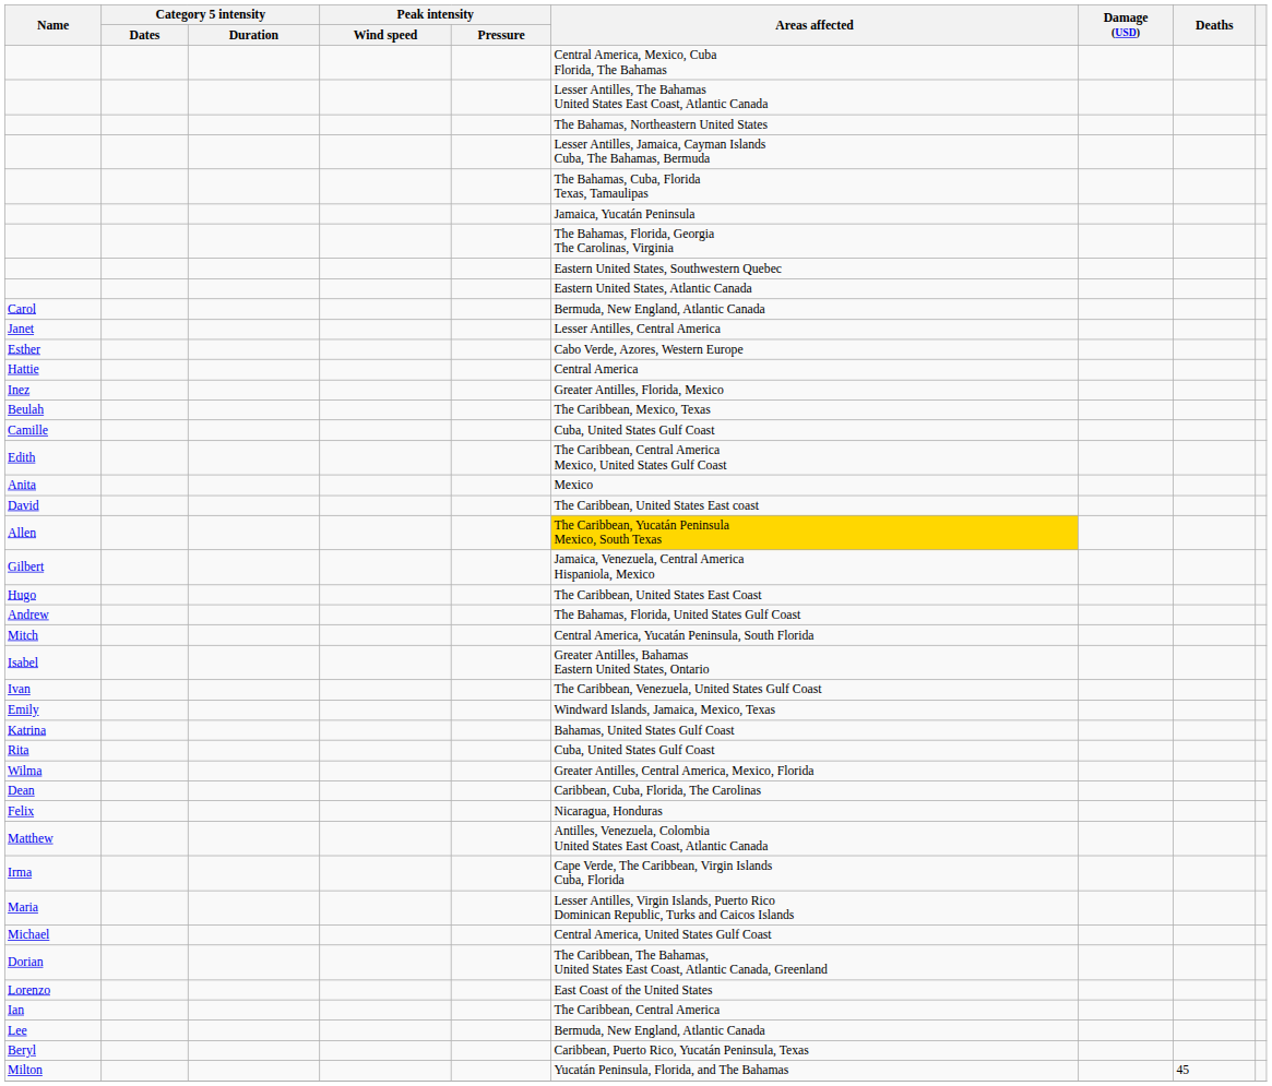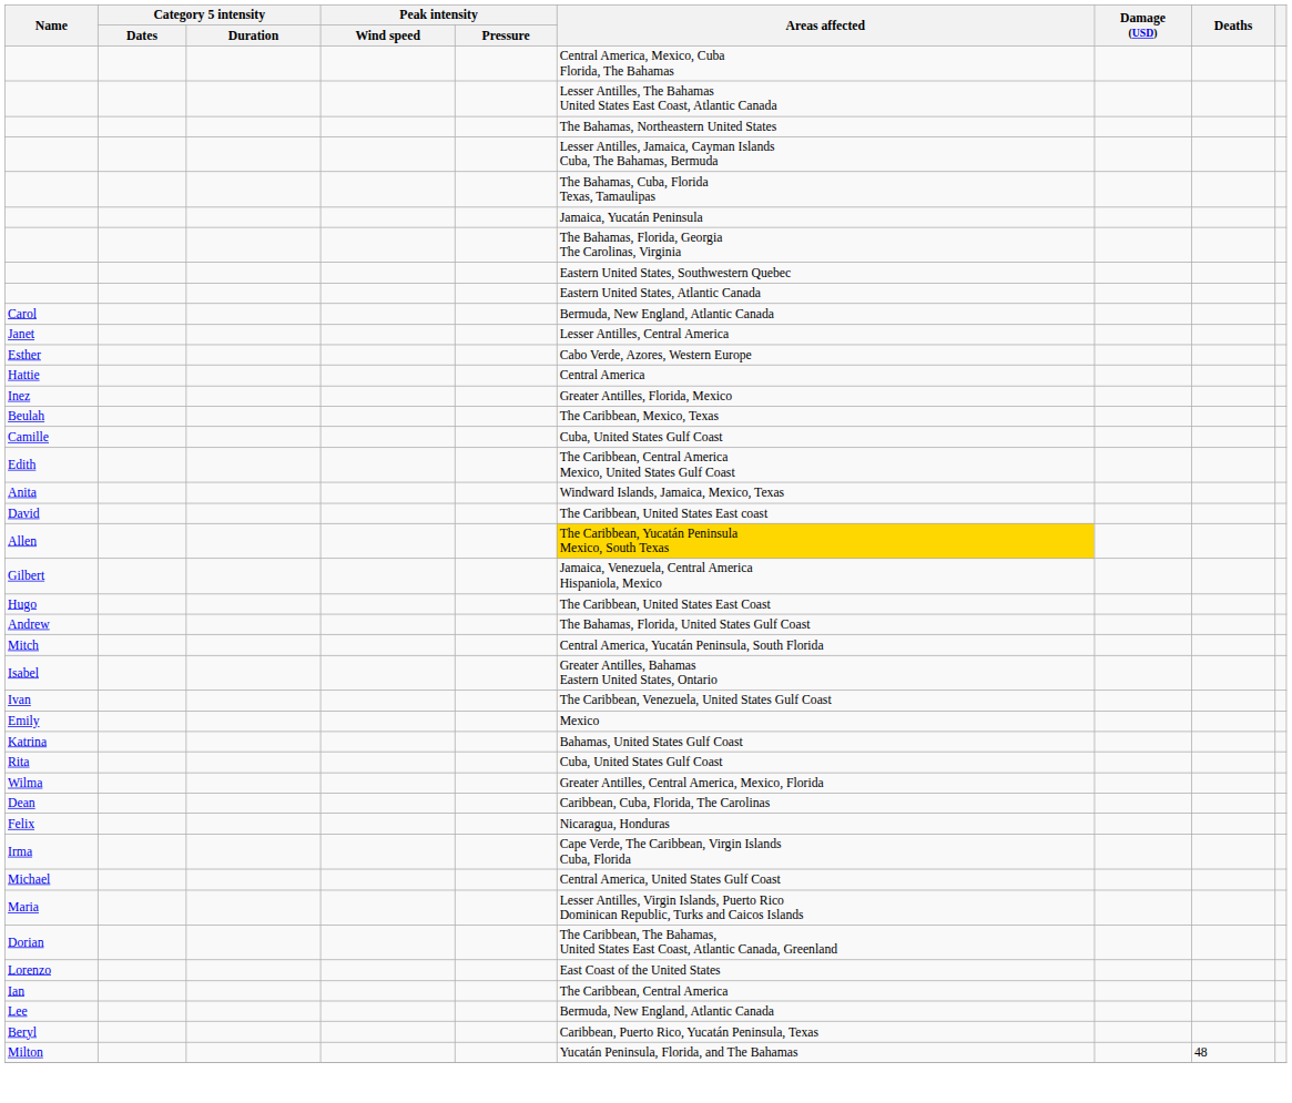 <table class="wikitable sortable" width="100%">
 <tr>
 <th scope="col" rowspan="2">Name</th>
 <th colspan="2">Category 5 intensity</th>
 <th colspan="2">Peak intensity</th>
 <th scope="col" rowspan="2" class="unsortable">Areas affected</th>
 <th scope="col" rowspan="2">Damage<br><small>(<a href='#'>USD</a>)</small></th>
 <th scope="col" rowspan="2">Deaths</th>
 <th scope="col" rowspan="2" class="unsortable"></th>
 </tr>
 <tr>
 <th scope="col">Dates</th>
 <th scope="col">Duration</th>
 <th>Wind speed</th>
 <th>Pressure</th>
 </tr>
 <tr>
 <td></td>
 <td></td>
 <td></td>
 <td></td>
 <td></td>
 <td>Central America, Mexico, Cuba<br>Florida, The Bahamas</td>
 <td></td>
 <td></td>
 <td></td>
 </tr>
 <tr>
 <td></td>
 <td></td>
 <td></td>
 <td></td>
 <td></td>
 <td>Lesser Antilles, The Bahamas<br>United States East Coast, Atlantic Canada</td>
 <td></td>
 <td></td>
 <td></td>
 </tr>
 <tr>
 <td></td>
 <td></td>
 <td></td>
 <td></td>
 <td></td>
 <td>The Bahamas, Northeastern United States</td>
 <td></td>
 <td></td>
 <td></td>
 </tr>
 <tr>
 <td></td>
 <td></td>
 <td></td>
 <td></td>
 <td></td>
 <td>Lesser Antilles, Jamaica, Cayman Islands<br>Cuba, The Bahamas, Bermuda</td>
 <td></td>
 <td></td>
 <td></td>
 </tr>
 <tr>
 <td></td>
 <td></td>
 <td></td>
 <td></td>
 <td></td>
 <td>The Bahamas, Cuba, Florida<br>Texas, Tamaulipas</td>
 <td></td>
 <td></td>
 <td></td>
 </tr>
 <tr>
 <td></td>
 <td></td>
 <td></td>
 <td></td>
 <td></td>
 <td>Jamaica, Yucatán Peninsula</td>
 <td></td>
 <td></td>
 <td></td>
 </tr>
 <tr>
 <td></td>
 <td></td>
 <td></td>
 <td></td>
 <td></td>
 <td>The Bahamas, Florida, Georgia<br>The Carolinas, Virginia</td>
 <td></td>
 <td></td>
 <td></td>
 </tr>
 <tr>
 <td></td>
 <td></td>
 <td></td>
 <td></td>
 <td></td>
 <td>Eastern United States, Southwestern Quebec</td>
 <td></td>
 <td></td>
 <td></td>
 </tr>
 <tr>
 <td></td>
 <td></td>
 <td></td>
 <td></td>
 <td></td>
 <td>Eastern United States, Atlantic Canada</td>
 <td></td>
 <td></td>
 <td></td>
 </tr>
 <tr>
 <td><a href='#'>Carol</a></td>
 <td></td>
 <td></td>
 <td></td>
 <td></td>
 <td>Bermuda, New England, Atlantic Canada</td>
 <td></td>
 <td></td>
 <td></td>
 </tr>
 <tr>
 <td><a href='#'>Janet</a></td>
 <td></td>
 <td></td>
 <td></td>
 <td></td>
 <td>Lesser Antilles, Central America</td>
 <td></td>
 <td></td>
 <td></td>
 </tr>
 <tr>
 <td><a href='#'>Esther</a></td>
 <td></td>
 <td></td>
 <td></td>
 <td></td>
 <td>Cabo Verde, Azores, Western Europe</td>
 <td></td>
 <td></td>
 <td></td>
 </tr>
 <tr>
 <td><a href='#'>Hattie</a></td>
 <td></td>
 <td></td>
 <td></td>
 <td></td>
 <td>Central America</td>
 <td></td>
 <td></td>
 <td></td>
 </tr>
 <tr>
 <td><a href='#'>Inez</a></td>
 <td></td>
 <td></td>
 <td></td>
 <td></td>
 <td>Greater Antilles, Florida, Mexico</td>
 <td></td>
 <td></td>
 <td></td>
 </tr>
 <tr>
 <td><a href='#'>Beulah</a></td>
 <td></td>
 <td></td>
 <td></td>
 <td></td>
 <td>The Caribbean, Mexico, Texas</td>
 <td></td>
 <td></td>
 <td></td>
 </tr>
 <tr>
 <td><a href='#'>Camille</a></td>
 <td></td>
 <td></td>
 <td></td>
 <td></td>
 <td>Cuba, United States Gulf Coast</td>
 <td></td>
 <td></td>
 <td></td>
 </tr>
 <tr>
 <td><a href='#'>Edith</a></td>
 <td></td>
 <td></td>
 <td></td>
 <td></td>
 <td>The Caribbean, Central America<br>Mexico, United States Gulf Coast</td>
 <td></td>
 <td></td>
 <td></td>
 </tr>
 <tr>
 <td><a href='#'>Anita</a></td>
 <td></td>
 <td></td>
 <td></td>
 <td></td>
-<td>Mexico</td>
+<td>Windward Islands, Jamaica, Mexico, Texas</td>
 <td></td>
 <td></td>
 <td></td>
 </tr>
 <tr>
 <td><a href='#'>David</a></td>
 <td></td>
 <td></td>
 <td></td>
 <td></td>
 <td>The Caribbean, United States East coast</td>
 <td></td>
 <td></td>
 <td></td>
 </tr>
 <tr>
 <td><a href='#'>Allen</a></td>
 <td></td>
 <td></td>
 <td></td>
 <td></td>
 <td style="background: gold;">The Caribbean, Yucatán Peninsula<br>Mexico, South Texas</td>
 <td></td>
 <td></td>
 <td></td>
 </tr>
 <tr>
 <td><a href='#'>Gilbert</a></td>
 <td></td>
 <td></td>
 <td></td>
 <td></td>
 <td>Jamaica, Venezuela, Central America<br>Hispaniola, Mexico</td>
 <td></td>
 <td></td>
 <td></td>
 </tr>
 <tr>
 <td><a href='#'>Hugo</a></td>
 <td></td>
 <td></td>
 <td></td>
 <td></td>
 <td>The Caribbean, United States East Coast</td>
 <td></td>
 <td></td>
 <td></td>
 </tr>
 <tr>
 <td><a href='#'>Andrew</a></td>
 <td></td>
 <td></td>
 <td></td>
 <td></td>
 <td>The Bahamas, Florida, United States Gulf Coast</td>
 <td></td>
 <td></td>
 <td></td>
 </tr>
 <tr>
 <td><a href='#'>Mitch</a></td>
 <td></td>
 <td></td>
 <td></td>
 <td></td>
 <td>Central America, Yucatán Peninsula, South Florida</td>
 <td></td>
 <td></td>
 <td></td>
 </tr>
 <tr>
 <td><a href='#'>Isabel</a></td>
 <td></td>
 <td></td>
 <td></td>
 <td></td>
 <td>Greater Antilles, Bahamas<br>Eastern United States, Ontario</td>
 <td></td>
 <td></td>
 <td></td>
 </tr>
 <tr>
 <td><a href='#'>Ivan</a></td>
 <td></td>
 <td></td>
 <td></td>
 <td></td>
 <td>The Caribbean, Venezuela, United States Gulf Coast</td>
 <td></td>
 <td></td>
 <td></td>
 </tr>
 <tr>
 <td><a href='#'>Emily</a></td>
 <td></td>
 <td></td>
 <td></td>
 <td></td>
-<td>Windward Islands, Jamaica, Mexico, Texas</td>
+<td>Mexico</td>
 <td></td>
 <td></td>
 <td></td>
 </tr>
 <tr>
 <td><a href='#'>Katrina</a></td>
 <td></td>
 <td></td>
 <td></td>
 <td></td>
 <td>Bahamas, United States Gulf Coast</td>
 <td></td>
 <td></td>
 <td></td>
 </tr>
 <tr>
 <td><a href='#'>Rita</a></td>
 <td></td>
 <td></td>
 <td></td>
 <td></td>
 <td>Cuba, United States Gulf Coast</td>
 <td></td>
 <td></td>
 <td></td>
 </tr>
 <tr>
 <td><a href='#'>Wilma</a></td>
 <td></td>
 <td></td>
 <td></td>
 <td></td>
 <td>Greater Antilles, Central America, Mexico, Florida</td>
 <td></td>
 <td></td>
 <td></td>
 </tr>
 <tr>
 <td><a href='#'>Dean</a></td>
 <td></td>
 <td></td>
 <td></td>
 <td></td>
 <td>Caribbean, Cuba, Florida, The Carolinas</td>
 <td></td>
 <td></td>
 <td></td>
 </tr>
 <tr>
 <td><a href='#'>Felix</a></td>
 <td></td>
 <td></td>
 <td></td>
 <td></td>
 <td>Nicaragua, Honduras</td>
 <td></td>
 <td></td>
 <td></td>
 </tr>
 <tr>
-<td><a href='#'>Matthew</a></td>
-<td></td>
-<td></td>
-<td></td>
-<td></td>
-<td>Antilles, Venezuela, Colombia<br>United States East Coast, Atlantic Canada</td>
-<td></td>
-<td></td>
-<td></td>
-</tr>
-<tr>
 <td><a href='#'>Irma</a></td>
 <td></td>
 <td></td>
 <td></td>
 <td></td>
 <td>Cape Verde, The Caribbean, Virgin Islands<br>Cuba, Florida</td>
 <td></td>
 <td></td>
 <td></td>
 </tr>
 <tr>
+<td><a href='#'>Michael</a></td>
+<td></td>
+<td></td>
+<td></td>
+<td></td>
+<td>Central America, United States Gulf Coast</td>
+<td></td>
+<td></td>
+<td></td>
+</tr>
+<tr>
 <td><a href='#'>Maria</a></td>
 <td></td>
 <td></td>
 <td></td>
 <td></td>
 <td>Lesser Antilles, Virgin Islands, Puerto Rico<br>Dominican Republic, Turks and Caicos Islands</td>
-<td></td>
-<td></td>
-<td></td>
-</tr>
-<tr>
-<td><a href='#'>Michael</a></td>
-<td></td>
-<td></td>
-<td></td>
-<td></td>
-<td>Central America, United States Gulf Coast</td>
 <td></td>
 <td></td>
 <td></td>
 </tr>
 <tr>
 <td><a href='#'>Dorian</a></td>
 <td></td>
 <td></td>
 <td></td>
 <td></td>
 <td>The Caribbean, The Bahamas,<br>United States East Coast, Atlantic Canada, Greenland</td>
 <td></td>
 <td></td>
 <td></td>
 </tr>
 <tr>
 <td><a href='#'>Lorenzo</a></td>
 <td></td>
 <td></td>
 <td></td>
 <td></td>
 <td>East Coast of the United States</td>
 <td></td>
 <td></td>
 <td></td>
 </tr>
 <tr>
 <td><a href='#'>Ian</a></td>
 <td></td>
 <td></td>
 <td></td>
 <td></td>
 <td>The Caribbean, Central America</td>
 <td></td>
 <td></td>
 <td></td>
 </tr>
 <tr>
 <td><a href='#'>Lee</a></td>
 <td></td>
 <td></td>
 <td></td>
 <td></td>
 <td>Bermuda, New England, Atlantic Canada</td>
 <td></td>
 <td></td>
 <td></td>
 </tr>
 <tr>
 <td><a href='#'>Beryl</a></td>
 <td></td>
 <td></td>
 <td></td>
 <td></td>
 <td>Caribbean, Puerto Rico, Yucatán Peninsula, Texas</td>
 <td></td>
 <td></td>
 <td></td>
 </tr>
 <tr>
 <td><a href='#'>Milton</a></td>
 <td></td>
 <td></td>
 <td></td>
 <td></td>
 <td>Yucatán Peninsula, Florida, and The Bahamas</td>
 <td></td>
-<td>45</td>
+<td>48</td>
 <td></td>
 </tr>
 <tr>
 </tr>
 </table>
